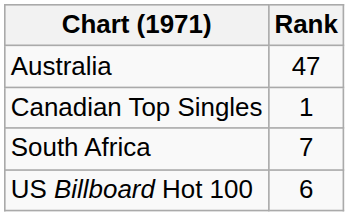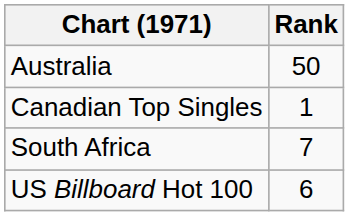 <table class="wikitable sortable">
 <tr>
 <th scope="col">Chart (1971)</th>
 <th scope="col">Rank</th>
 </tr>
 <tr>
 <td>Australia </td>
-<td style="text-align:center;">47</td>
+<td style="text-align:center;">50</td>
 </tr>
 <tr>
 <td>Canadian Top Singles</td>
 <td style="text-align:center;">1</td>
 </tr>
 <tr>
 <td>South Africa </td>
 <td align="center">7</td>
 </tr>
 <tr>
 <td>US <em>Billboard</em> Hot 100 </td>
 <td style="text-align:center;">6</td>
 </tr>
 </table>
